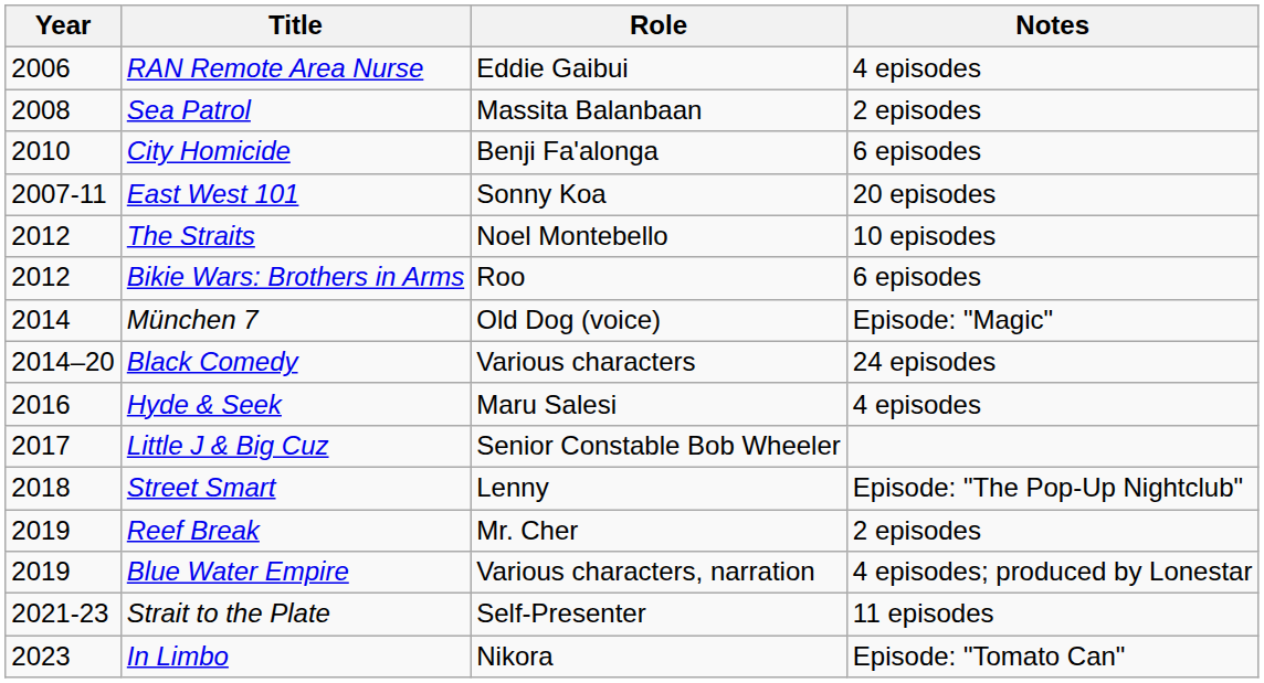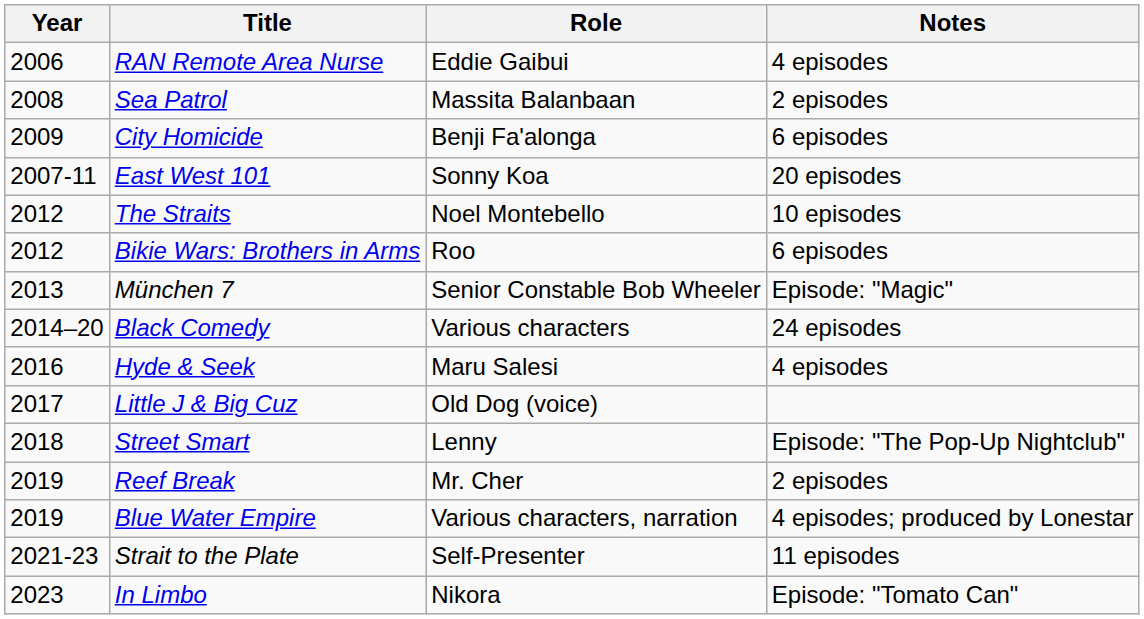 <table class="wikitable sortable">
 <tr>
 <th>Year</th>
 <th>Title</th>
 <th>Role</th>
 <th>Notes</th>
 </tr>
 <tr>
 <td>2006</td>
 <td><em><a href='#'>RAN Remote Area Nurse</a></em></td>
 <td>Eddie Gaibui</td>
 <td>4 episodes</td>
 </tr>
 <tr>
 <td>2008</td>
 <td><em><a href='#'>Sea Patrol</a></em></td>
 <td>Massita Balanbaan</td>
 <td>2 episodes</td>
 </tr>
 <tr>
-<td>2010</td>
+<td>2009</td>
 <td><em><a href='#'>City Homicide</a></em></td>
 <td>Benji Fa'alonga</td>
 <td>6 episodes</td>
 </tr>
 <tr>
 <td>2007-11</td>
 <td><em><a href='#'>East West 101</a></em></td>
 <td>Sonny Koa</td>
 <td>20 episodes</td>
 </tr>
 <tr>
 <td>2012</td>
 <td><em><a href='#'>The Straits</a></em></td>
 <td>Noel Montebello</td>
 <td>10 episodes</td>
 </tr>
 <tr>
 <td>2012</td>
 <td><em><a href='#'>Bikie Wars: Brothers in Arms</a></em></td>
 <td>Roo</td>
 <td>6 episodes</td>
 </tr>
 <tr>
-<td>2014</td>
+<td>2013</td>
 <td><em>München 7</em></td>
-<td>Old Dog (voice)</td>
+<td>Senior Constable Bob Wheeler</td>
 <td>Episode: "Magic"</td>
 </tr>
 <tr>
 <td>2014–20</td>
 <td><em><a href='#'>Black Comedy</a></em></td>
 <td>Various characters</td>
 <td>24 episodes</td>
 </tr>
 <tr>
 <td>2016</td>
 <td><em><a href='#'>Hyde & Seek</a></em></td>
 <td>Maru Salesi</td>
 <td>4 episodes</td>
 </tr>
 <tr>
 <td>2017</td>
 <td><em><a href='#'>Little J & Big Cuz</a></em></td>
-<td>Senior Constable Bob Wheeler</td>
+<td>Old Dog (voice)</td>
 <td></td>
 </tr>
 <tr>
 <td>2018</td>
 <td><em><a href='#'>Street Smart</a></em></td>
 <td>Lenny</td>
 <td>Episode: "The Pop-Up Nightclub"</td>
 </tr>
 <tr>
 <td>2019</td>
 <td><em><a href='#'>Reef Break</a></em></td>
 <td>Mr. Cher</td>
 <td>2 episodes</td>
 </tr>
 <tr>
 <td>2019</td>
 <td><em><a href='#'>Blue Water Empire</a></em></td>
 <td>Various characters, narration</td>
 <td>4 episodes; produced by Lonestar</td>
 </tr>
 <tr>
 <td>2021-23</td>
 <td><em>Strait to the Plate</em></td>
 <td>Self-Presenter</td>
 <td>11 episodes</td>
 </tr>
 <tr>
 <td>2023</td>
 <td><em><a href='#'>In Limbo</a></em></td>
 <td>Nikora</td>
 <td>Episode: "Tomato Can"</td>
 </tr>
 </table>
